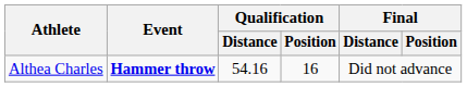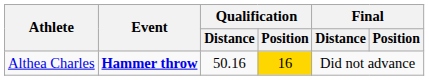 <table class=wikitable style="font-size:90%">
 <tr>
 <th rowspan="2">Athlete</th>
 <th rowspan="2">Event</th>
 <th colspan="2">Qualification</th>
 <th colspan="2">Final</th>
 </tr>
 <tr style="font-size:95%">
 <th>Distance</th>
 <th>Position</th>
 <th>Distance</th>
 <th>Position</th>
 </tr>
 <tr align=center>
 <td align=left><a href='#'>Althea Charles</a></td>
 <td align=left><strong><a href='#'>Hammer throw</a></strong></td>
-<td>54.16</td>
-<td>16</td>
+<td>50.16</td>
+<td style="background: gold;">16</td>
 <td colspan="2">Did not advance</td>
 </tr>
 </table>
